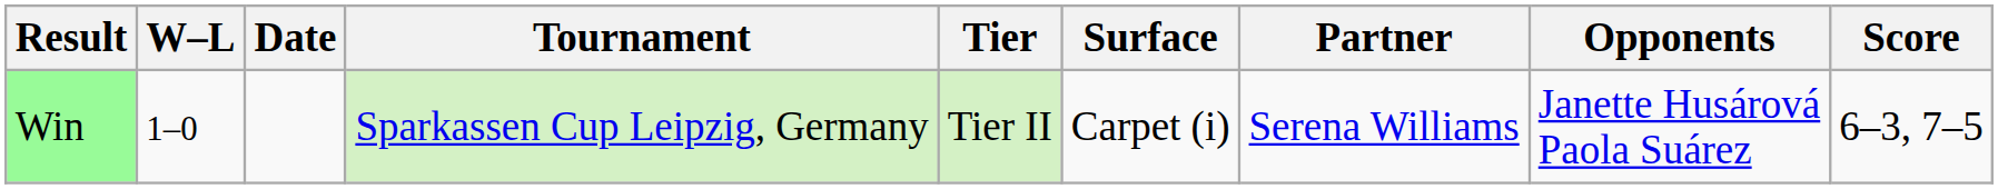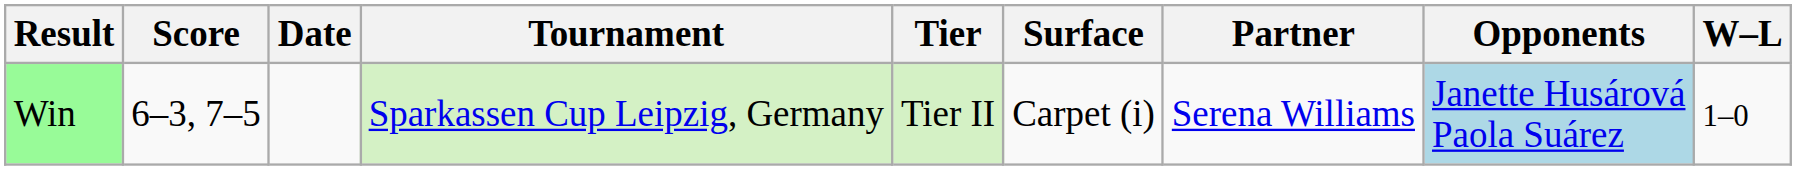 <table class="sortable wikitable">
 <tr>
 <th>Result</th>
-<th class="unsortable">W–L</th>
+<th class="unsortable">Score</th>
 <th>Date</th>
 <th>Tournament</th>
 <th>Tier</th>
 <th>Surface</th>
 <th>Partner</th>
 <th>Opponents</th>
-<th class="unsortable">Score</th>
+<th class="unsortable">W–L</th>
 </tr>
 <tr>
 <td bgcolor=98FB98>Win</td>
-<td><small>1–0</small></td>
+<td>6–3, 7–5</td>
 <td><a href='#'></a></td>
 <td style="background:#D4F1C5;"><a href='#'>Sparkassen Cup Leipzig</a>, Germany</td>
 <td style="background:#D4F1C5;">Tier II</td>
 <td>Carpet (i)</td>
 <td nowrap> <a href='#'>Serena Williams</a></td>
-<td> <a href='#'>Janette Husárová</a> <br>  <a href='#'>Paola Suárez</a></td>
-<td>6–3, 7–5</td>
+<td style="background: lightblue;"> <a href='#'>Janette Husárová</a> <br>  <a href='#'>Paola Suárez</a></td>
+<td><small>1–0</small></td>
 </tr>
 </table>
